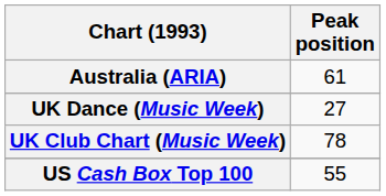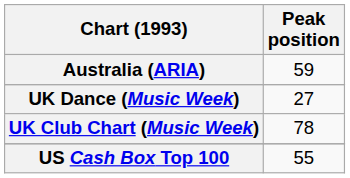 <table class="wikitable plainrowheaders">
 <tr>
 <th align="left">Chart (1993)</th>
 <th align="left">Peak<br> position</th>
 </tr>
 <tr>
 <th scope="row">Australia (<a href='#'>ARIA</a>)</th>
-<td align="center">61</td>
+<td align="center">59</td>
 </tr>
 <tr>
 </tr>
 <tr>
 <th scope="row">UK Dance (<em><a href='#'>Music Week</a></em>)</th>
 <td align="center">27</td>
 </tr>
 <tr>
 <th scope="row"><a href='#'>UK Club Chart</a> (<em><a href='#'>Music Week</a></em>)</th>
 <td align="center">78</td>
 </tr>
 <tr>
 </tr>
 <tr>
 </tr>
 <tr>
 </tr>
 <tr>
 <th scope="row">US <a href='#'><em>Cash Box</em> Top 100</a></th>
 <td align="center">55</td>
 </tr>
 </table>
